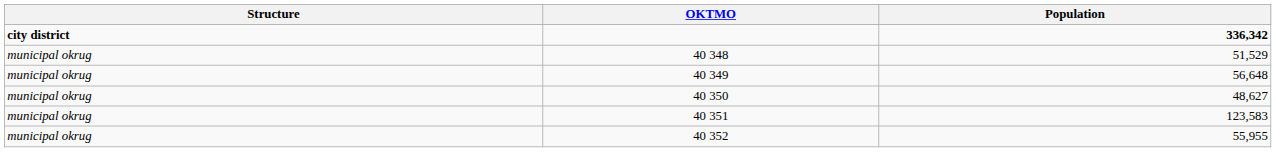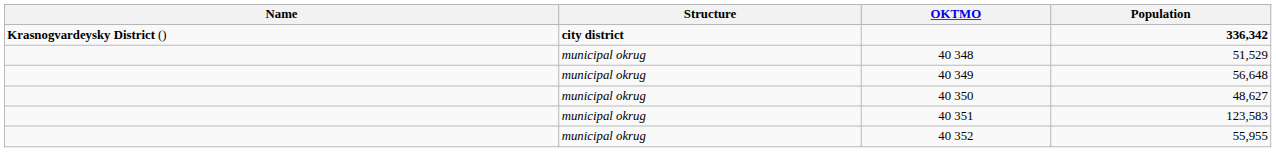 <table width=100% class="wikitable">
 <tr bgcolor="#CCCCFF" align="left">
+<th>Name</th>
 <th>Structure</th>
 <th><a href='#'>OKTMO</a></th>
 <th>Population</th>
 </tr>
 <tr valign="top">
+<td><strong>Krasnogvardeysky District</strong> ()</td>
 <td align="left"><strong>city district</strong></td>
 <td></td>
 <td align="right"><strong>336,342</strong></td>
 </tr>
 <tr>
+<td><br></td>
 <td align="left"><em>municipal okrug</em></td>
 <td align="center">40 348</td>
 <td align="right">51,529</td>
 </tr>
 <tr>
+<td><br></td>
 <td align="left"><em>municipal okrug</em></td>
 <td align="center">40 349</td>
 <td align="right">56,648</td>
 </tr>
 <tr>
+<td><br></td>
 <td align="left"><em>municipal okrug</em></td>
 <td align="center">40 350</td>
 <td align="right">48,627</td>
 </tr>
 <tr>
+<td><br></td>
 <td align="left"><em>municipal okrug</em></td>
 <td align="center">40 351</td>
 <td align="right">123,583</td>
 </tr>
 <tr>
+<td><br></td>
 <td align="left"><em>municipal okrug</em></td>
 <td align="center">40 352</td>
 <td align="right">55,955</td>
 </tr>
 </table>
